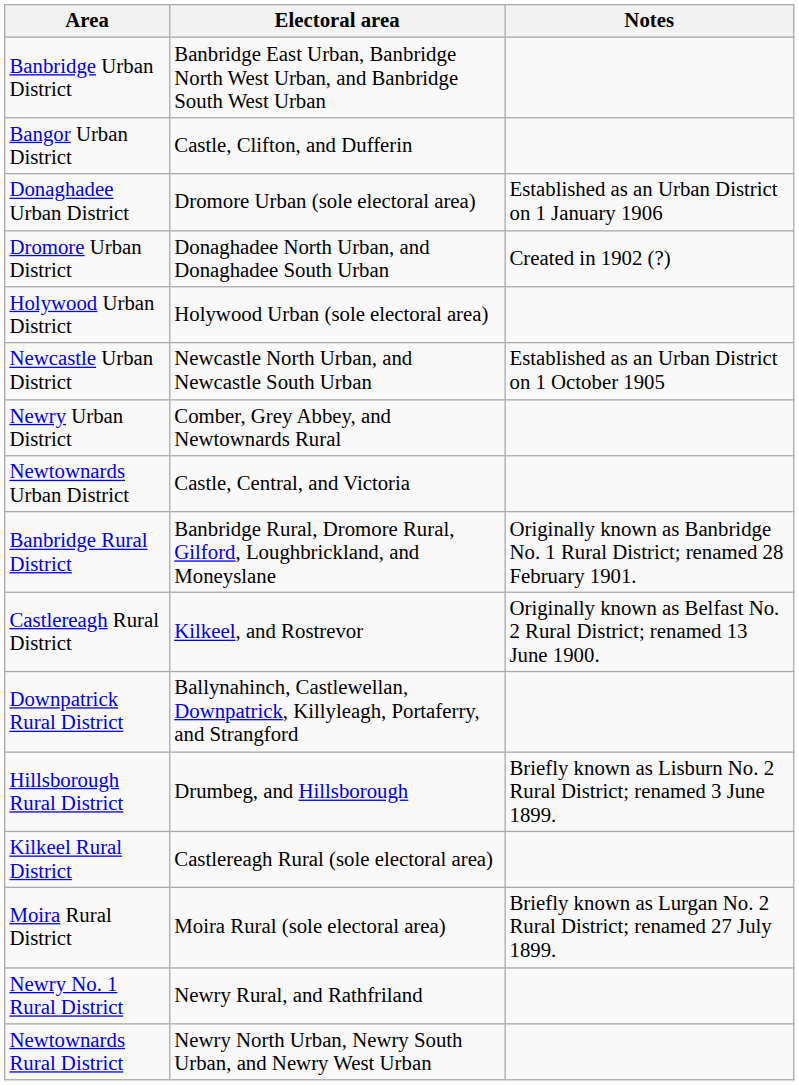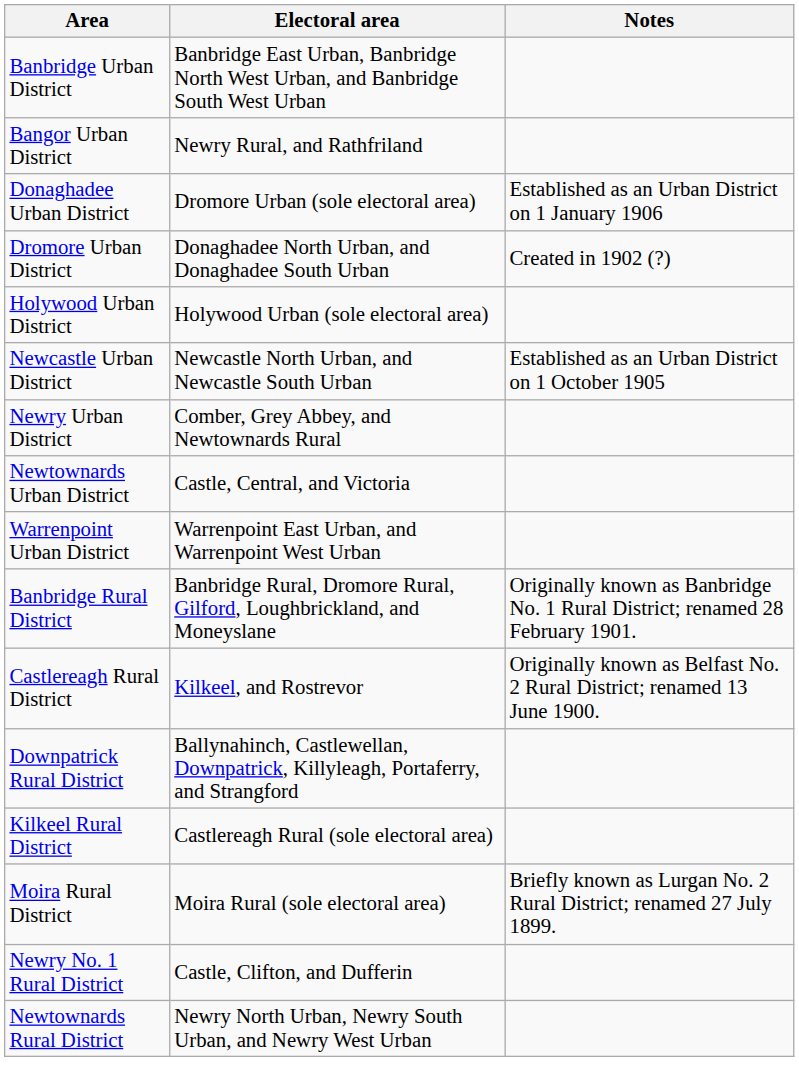 <table class="wikitable">
 <tr>
 <th>Area</th>
 <th>Electoral area</th>
 <th>Notes</th>
 </tr>
 <tr>
 <td><a href='#'>Banbridge</a> Urban District</td>
 <td>Banbridge East Urban, Banbridge North West Urban, and Banbridge South West Urban</td>
 <td></td>
 </tr>
 <tr>
 <td><a href='#'>Bangor</a> Urban District</td>
-<td>Castle, Clifton, and Dufferin</td>
+<td>Newry Rural, and Rathfriland</td>
 <td></td>
 </tr>
 <tr>
 <td><a href='#'>Donaghadee</a> Urban District</td>
 <td>Dromore Urban (sole electoral area)</td>
 <td>Established as an Urban District on 1 January 1906</td>
 </tr>
 <tr>
 <td><a href='#'>Dromore</a> Urban District</td>
 <td>Donaghadee North Urban, and Donaghadee South Urban</td>
 <td>Created in 1902 (?)</td>
 </tr>
 <tr>
 <td><a href='#'>Holywood</a> Urban District</td>
 <td>Holywood Urban (sole electoral area)</td>
 <td></td>
 </tr>
 <tr>
 <td><a href='#'>Newcastle</a> Urban District</td>
 <td>Newcastle North Urban, and Newcastle South Urban</td>
 <td>Established as an Urban District on 1 October 1905</td>
 </tr>
 <tr>
 <td><a href='#'>Newry</a> Urban District</td>
 <td>Comber, Grey Abbey, and Newtownards Rural</td>
 <td></td>
 </tr>
 <tr>
 <td><a href='#'>Newtownards</a> Urban District</td>
 <td>Castle, Central, and Victoria</td>
 <td></td>
 </tr>
 <tr>
+<td><a href='#'>Warrenpoint</a> Urban District</td>
+<td>Warrenpoint East Urban, and Warrenpoint West Urban</td>
+<td></td>
+</tr>
+<tr>
 <td><a href='#'>Banbridge Rural District</a></td>
 <td>Banbridge Rural, Dromore Rural, <a href='#'>Gilford</a>, Loughbrickland, and Moneyslane</td>
 <td>Originally known as Banbridge No. 1 Rural District; renamed 28 February 1901.</td>
 </tr>
 <tr>
 <td><a href='#'>Castlereagh</a> Rural District</td>
 <td><a href='#'>Kilkeel</a>, and Rostrevor</td>
 <td>Originally known as Belfast No. 2 Rural District; renamed 13 June 1900.</td>
 </tr>
 <tr>
 <td><a href='#'>Downpatrick Rural District</a></td>
 <td>Ballynahinch, Castlewellan, <a href='#'>Downpatrick</a>, Killyleagh, Portaferry, and Strangford</td>
 <td></td>
 </tr>
 <tr>
-<td><a href='#'>Hillsborough Rural District</a></td>
-<td>Drumbeg, and <a href='#'>Hillsborough</a></td>
-<td>Briefly known as Lisburn No. 2 Rural District; renamed 3 June 1899.</td>
-</tr>
-<tr>
 <td><a href='#'>Kilkeel Rural District</a></td>
 <td>Castlereagh Rural (sole electoral area)</td>
 <td></td>
 </tr>
 <tr>
 <td><a href='#'>Moira</a> Rural District</td>
 <td>Moira Rural (sole electoral area)</td>
 <td>Briefly known as Lurgan No. 2 Rural District; renamed 27 July 1899.</td>
 </tr>
 <tr>
 <td><a href='#'>Newry No. 1 Rural District</a></td>
-<td>Newry Rural, and Rathfriland</td>
+<td>Castle, Clifton, and Dufferin</td>
 <td></td>
 </tr>
 <tr>
 <td><a href='#'>Newtownards Rural District</a></td>
 <td>Newry North Urban, Newry South Urban, and Newry West Urban</td>
 <td></td>
 </tr>
 </table>
